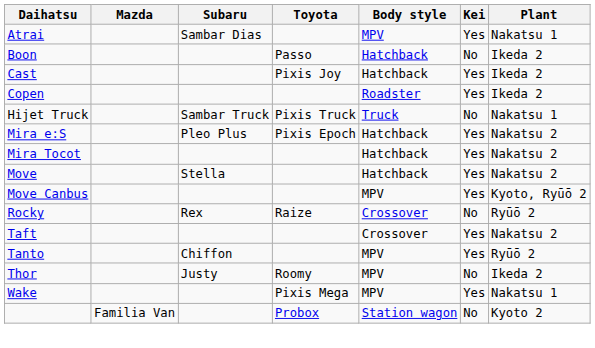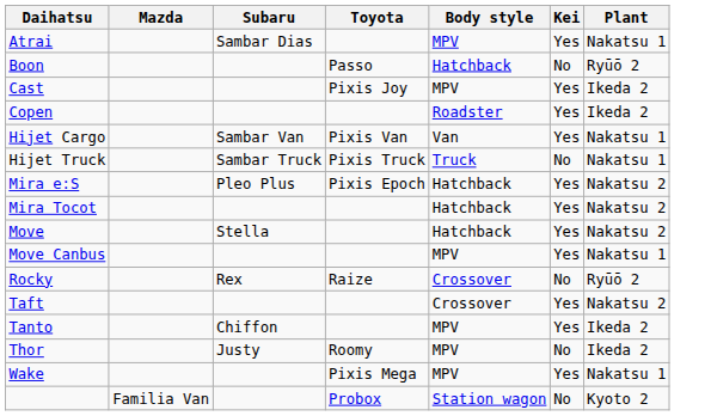 <table class="wikitable sortable">
 <tr>
 <th>Daihatsu</th>
 <th>Mazda</th>
 <th>Subaru</th>
 <th>Toyota</th>
 <th>Body style</th>
 <th>Kei</th>
 <th>Plant</th>
 </tr>
 <tr>
 <td><a href='#'>Atrai</a></td>
 <td></td>
 <td>Sambar Dias</td>
 <td></td>
 <td><a href='#'>MPV</a></td>
 <td>Yes</td>
 <td>Nakatsu 1</td>
 </tr>
 <tr>
 <td><a href='#'>Boon</a></td>
 <td></td>
 <td></td>
 <td>Passo</td>
 <td><a href='#'>Hatchback</a></td>
 <td>No</td>
-<td>Ikeda 2</td>
+<td>Ryūō 2</td>
 </tr>
 <tr>
 <td><a href='#'>Cast</a></td>
 <td></td>
 <td></td>
 <td>Pixis Joy</td>
-<td>Hatchback</td>
+<td>MPV</td>
 <td>Yes</td>
 <td>Ikeda 2</td>
 </tr>
 <tr>
 <td><a href='#'>Copen</a></td>
 <td></td>
 <td></td>
 <td></td>
 <td><a href='#'>Roadster</a></td>
 <td>Yes</td>
 <td>Ikeda 2</td>
+</tr>
+<tr>
+<td><a href='#'>Hijet</a> Cargo</td>
+<td></td>
+<td>Sambar Van</td>
+<td>Pixis Van</td>
+<td>Van</td>
+<td>Yes</td>
+<td>Nakatsu 1</td>
 </tr>
 <tr>
 <td>Hijet Truck</td>
 <td></td>
 <td>Sambar Truck</td>
 <td>Pixis Truck</td>
 <td><a href='#'>Truck</a></td>
 <td>No</td>
 <td>Nakatsu 1</td>
 </tr>
 <tr>
 <td><a href='#'>Mira e:S</a></td>
 <td></td>
 <td>Pleo Plus</td>
 <td>Pixis Epoch</td>
 <td>Hatchback</td>
 <td>Yes</td>
 <td>Nakatsu 2</td>
 </tr>
 <tr>
 <td><a href='#'>Mira Tocot</a></td>
 <td></td>
 <td></td>
 <td></td>
 <td>Hatchback</td>
 <td>Yes</td>
 <td>Nakatsu 2</td>
 </tr>
 <tr>
 <td><a href='#'>Move</a></td>
 <td></td>
 <td>Stella</td>
 <td></td>
 <td>Hatchback</td>
 <td>Yes</td>
 <td>Nakatsu 2</td>
 </tr>
 <tr>
 <td><a href='#'>Move Canbus</a></td>
 <td></td>
 <td></td>
 <td></td>
 <td>MPV</td>
 <td>Yes</td>
-<td>Kyoto, Ryūō 2</td>
+<td>Nakatsu 1</td>
 </tr>
 <tr>
 <td><a href='#'>Rocky</a></td>
 <td></td>
 <td>Rex</td>
 <td>Raize</td>
 <td><a href='#'>Crossover</a></td>
 <td>No</td>
 <td>Ryūō 2</td>
 </tr>
 <tr>
 <td><a href='#'>Taft</a></td>
 <td></td>
 <td></td>
 <td></td>
 <td>Crossover</td>
 <td>Yes</td>
 <td>Nakatsu 2</td>
 </tr>
 <tr>
 <td><a href='#'>Tanto</a></td>
 <td></td>
 <td>Chiffon</td>
 <td></td>
 <td>MPV</td>
 <td>Yes</td>
-<td>Ryūō 2</td>
+<td>Ikeda 2</td>
 </tr>
 <tr>
 <td><a href='#'>Thor</a></td>
 <td></td>
 <td>Justy</td>
 <td>Roomy</td>
 <td>MPV</td>
 <td>No</td>
 <td>Ikeda 2</td>
 </tr>
 <tr>
 <td><a href='#'>Wake</a></td>
 <td></td>
 <td></td>
 <td>Pixis Mega</td>
 <td>MPV</td>
 <td>Yes</td>
 <td>Nakatsu 1</td>
 </tr>
 <tr>
 <td></td>
 <td>Familia Van</td>
 <td></td>
 <td><a href='#'>Probox</a></td>
 <td><a href='#'>Station wagon</a></td>
 <td>No</td>
 <td>Kyoto 2</td>
 </tr>
 </table>
